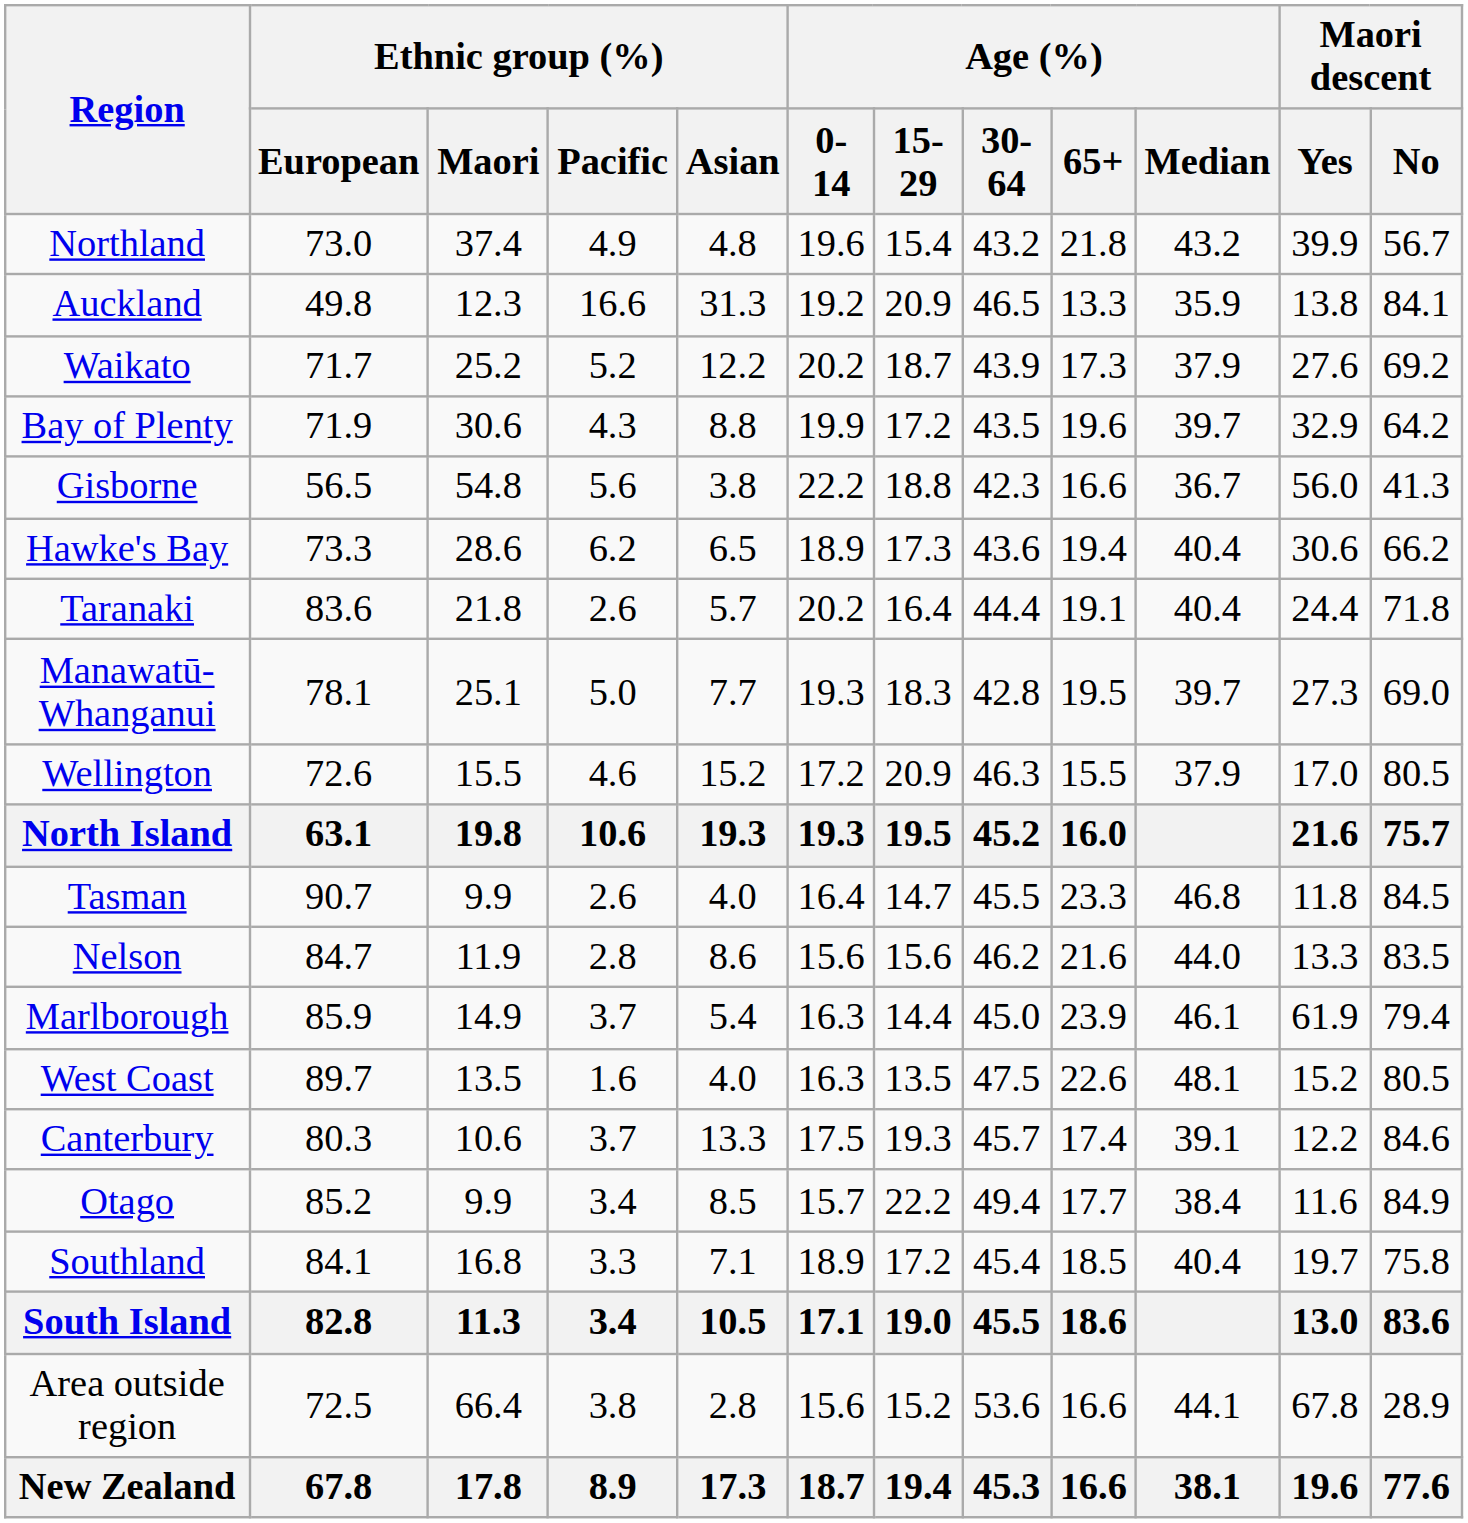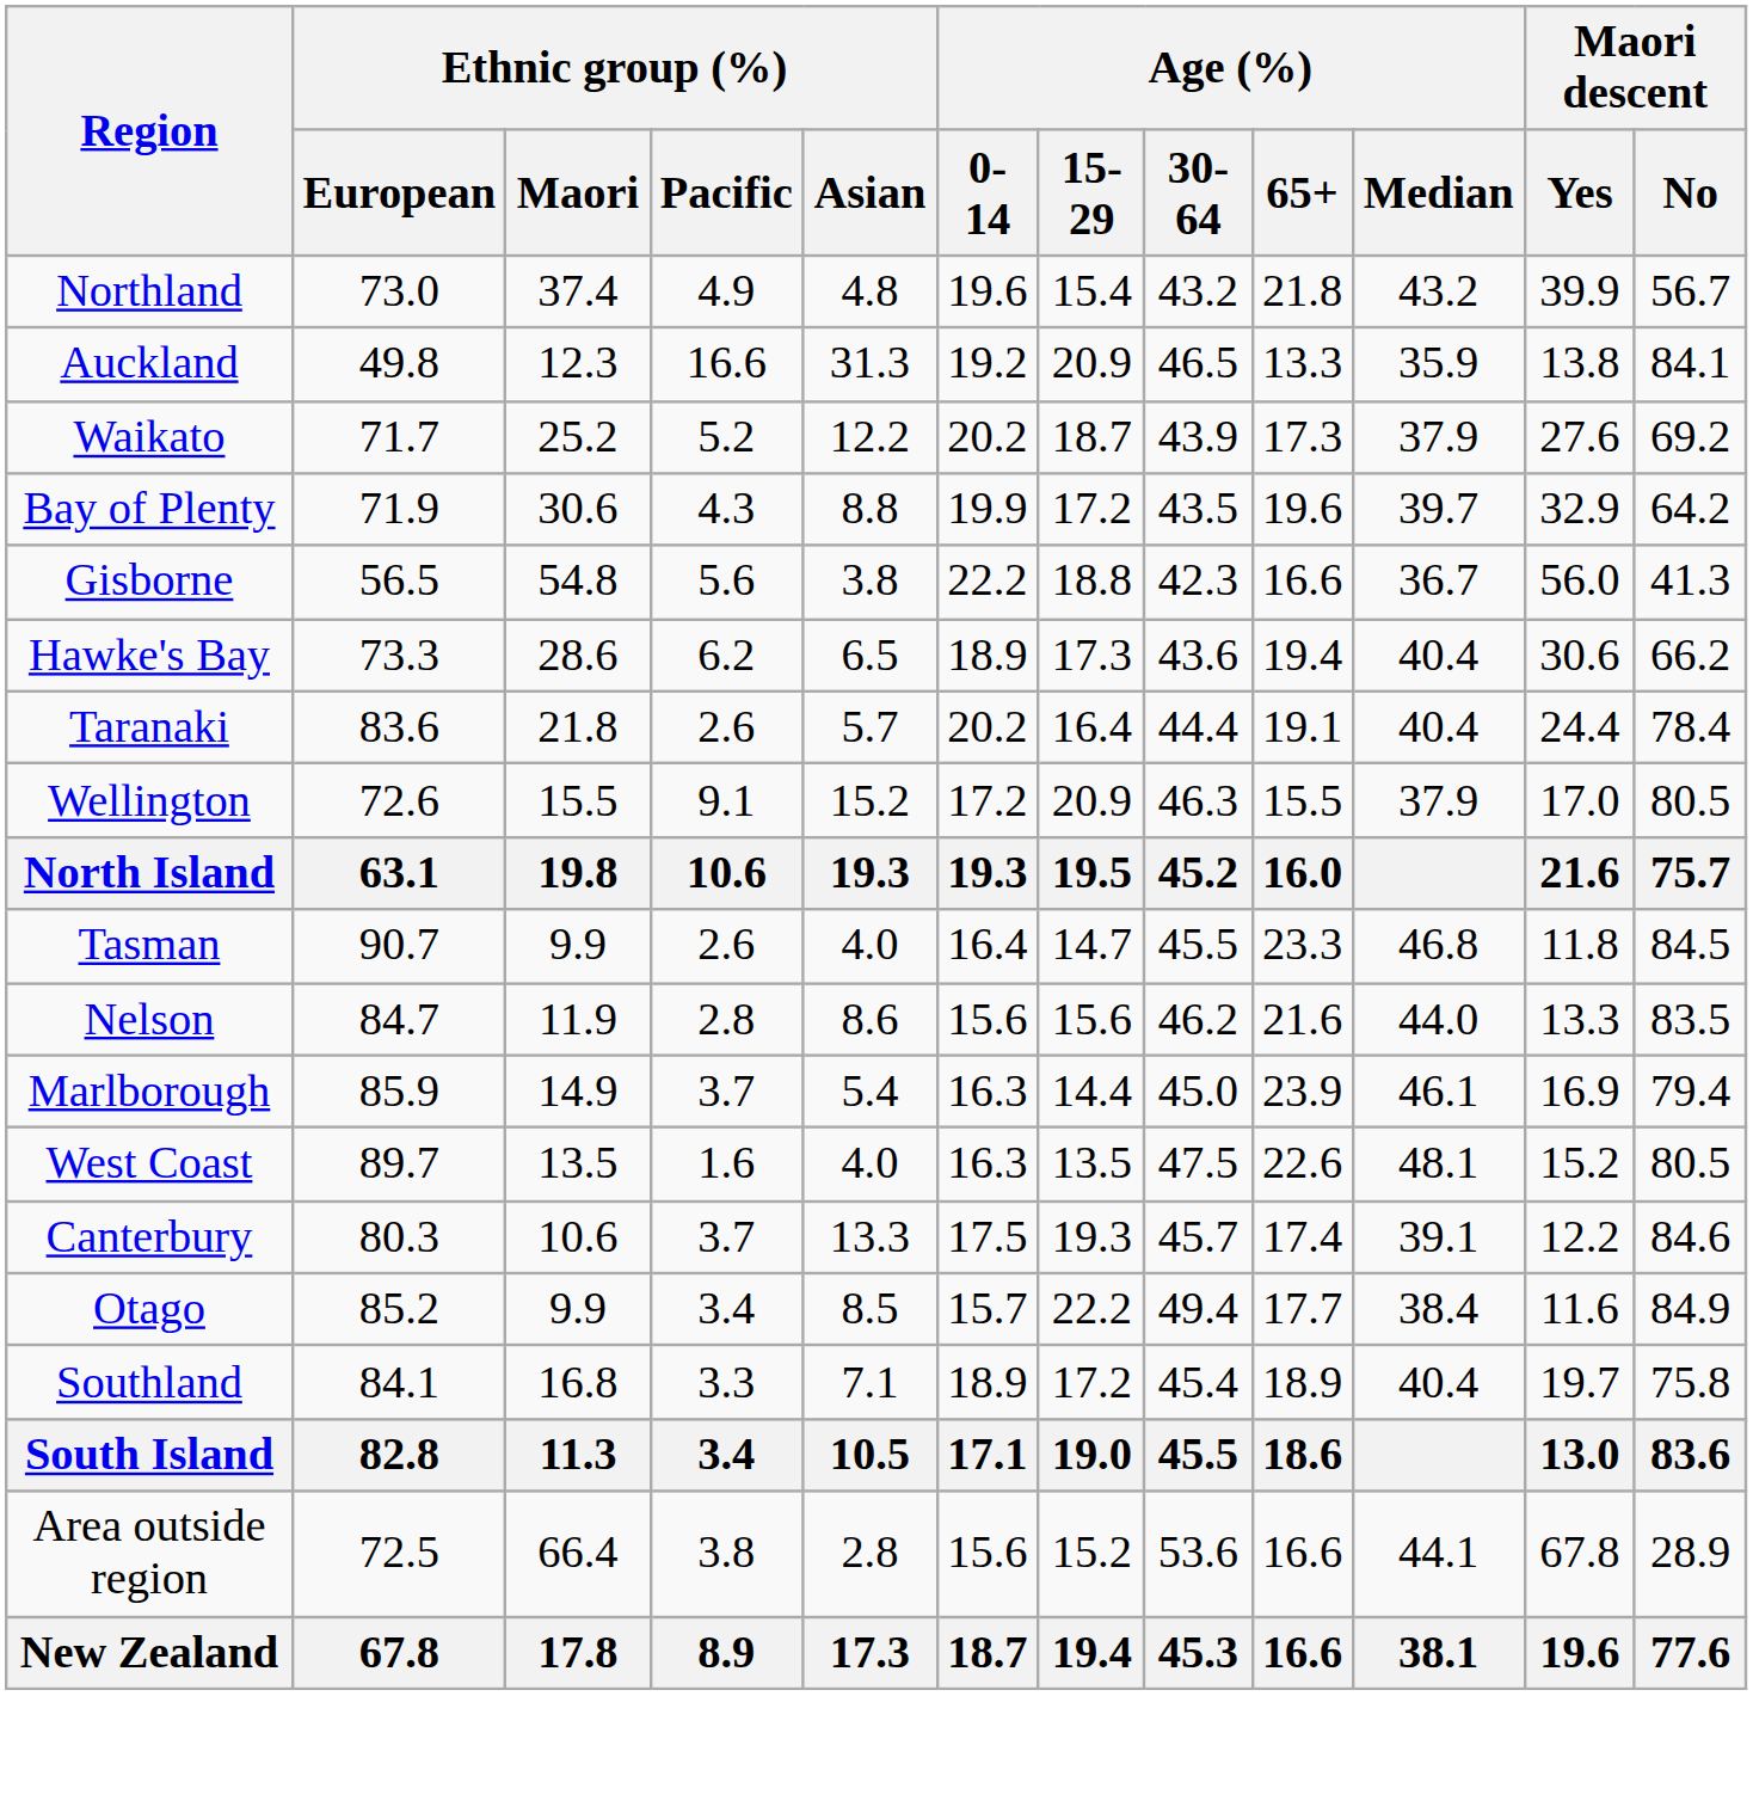 <table class="wikitable sortable" style="text-align:center;">
 <tr>
 <th rowspan="2"><a href='#'>Region</a></th>
 <th colspan="4">Ethnic group (%)</th>
 <th colspan="5">Age (%)</th>
 <th colspan="2">Maori descent</th>
 </tr>
 <tr>
 <th>European</th>
 <th>Maori</th>
 <th>Pacific</th>
 <th>Asian</th>
 <th>0-14</th>
 <th>15-29</th>
 <th>30-64</th>
 <th>65+</th>
 <th>Median</th>
 <th>Yes</th>
 <th>No</th>
 </tr>
 <tr>
 <td><a href='#'>Northland</a></td>
 <td>73.0</td>
 <td>37.4</td>
 <td>4.9</td>
 <td>4.8</td>
 <td>19.6</td>
 <td>15.4</td>
 <td>43.2</td>
 <td>21.8</td>
 <td>43.2</td>
 <td>39.9</td>
 <td>56.7</td>
 </tr>
 <tr>
 <td><a href='#'>Auckland</a></td>
 <td>49.8</td>
 <td>12.3</td>
 <td>16.6</td>
 <td>31.3</td>
 <td>19.2</td>
 <td>20.9</td>
 <td>46.5</td>
 <td>13.3</td>
 <td>35.9</td>
 <td>13.8</td>
 <td>84.1</td>
 </tr>
 <tr>
 <td><a href='#'>Waikato</a></td>
 <td>71.7</td>
 <td>25.2</td>
 <td>5.2</td>
 <td>12.2</td>
 <td>20.2</td>
 <td>18.7</td>
 <td>43.9</td>
 <td>17.3</td>
 <td>37.9</td>
 <td>27.6</td>
 <td>69.2</td>
 </tr>
 <tr>
 <td><a href='#'>Bay of Plenty</a></td>
 <td>71.9</td>
 <td>30.6</td>
 <td>4.3</td>
 <td>8.8</td>
 <td>19.9</td>
 <td>17.2</td>
 <td>43.5</td>
 <td>19.6</td>
 <td>39.7</td>
 <td>32.9</td>
 <td>64.2</td>
 </tr>
 <tr>
 <td><a href='#'>Gisborne</a></td>
 <td>56.5</td>
 <td>54.8</td>
 <td>5.6</td>
 <td>3.8</td>
 <td>22.2</td>
 <td>18.8</td>
 <td>42.3</td>
 <td>16.6</td>
 <td>36.7</td>
 <td>56.0</td>
 <td>41.3</td>
 </tr>
 <tr>
 <td><a href='#'>Hawke's Bay</a></td>
 <td>73.3</td>
 <td>28.6</td>
 <td>6.2</td>
 <td>6.5</td>
 <td>18.9</td>
 <td>17.3</td>
 <td>43.6</td>
 <td>19.4</td>
 <td>40.4</td>
 <td>30.6</td>
 <td>66.2</td>
 </tr>
 <tr>
 <td><a href='#'>Taranaki</a></td>
 <td>83.6</td>
 <td>21.8</td>
 <td>2.6</td>
 <td>5.7</td>
 <td>20.2</td>
 <td>16.4</td>
 <td>44.4</td>
 <td>19.1</td>
 <td>40.4</td>
 <td>24.4</td>
-<td>71.8</td>
-</tr>
-<tr>
-<td><a href='#'>Manawatū-Whanganui</a></td>
-<td>78.1</td>
-<td>25.1</td>
-<td>5.0</td>
-<td>7.7</td>
-<td>19.3</td>
-<td>18.3</td>
-<td>42.8</td>
-<td>19.5</td>
-<td>39.7</td>
-<td>27.3</td>
-<td>69.0</td>
+<td>78.4</td>
 </tr>
 <tr>
 <td><a href='#'>Wellington</a></td>
 <td>72.6</td>
 <td>15.5</td>
-<td>4.6</td>
+<td>9.1</td>
 <td>15.2</td>
 <td>17.2</td>
 <td>20.9</td>
 <td>46.3</td>
 <td>15.5</td>
 <td>37.9</td>
 <td>17.0</td>
 <td>80.5</td>
 </tr>
 <tr>
 <th><a href='#'>North Island</a></th>
 <th>63.1</th>
 <th>19.8</th>
 <th>10.6</th>
 <th>19.3</th>
 <th>19.3</th>
 <th>19.5</th>
 <th>45.2</th>
 <th>16.0</th>
 <th></th>
 <th>21.6</th>
 <th>75.7</th>
 </tr>
 <tr>
 <td><a href='#'>Tasman</a></td>
 <td>90.7</td>
 <td>9.9</td>
 <td>2.6</td>
 <td>4.0</td>
 <td>16.4</td>
 <td>14.7</td>
 <td>45.5</td>
 <td>23.3</td>
 <td>46.8</td>
 <td>11.8</td>
 <td>84.5</td>
 </tr>
 <tr>
 <td><a href='#'>Nelson</a></td>
 <td>84.7</td>
 <td>11.9</td>
 <td>2.8</td>
 <td>8.6</td>
 <td>15.6</td>
 <td>15.6</td>
 <td>46.2</td>
 <td>21.6</td>
 <td>44.0</td>
 <td>13.3</td>
 <td>83.5</td>
 </tr>
 <tr>
 <td><a href='#'>Marlborough</a></td>
 <td>85.9</td>
 <td>14.9</td>
 <td>3.7</td>
 <td>5.4</td>
 <td>16.3</td>
 <td>14.4</td>
 <td>45.0</td>
 <td>23.9</td>
 <td>46.1</td>
-<td>61.9</td>
+<td>16.9</td>
 <td>79.4</td>
 </tr>
 <tr>
 <td><a href='#'>West Coast</a></td>
 <td>89.7</td>
 <td>13.5</td>
 <td>1.6</td>
 <td>4.0</td>
 <td>16.3</td>
 <td>13.5</td>
 <td>47.5</td>
 <td>22.6</td>
 <td>48.1</td>
 <td>15.2</td>
 <td>80.5</td>
 </tr>
 <tr>
 <td><a href='#'>Canterbury</a></td>
 <td>80.3</td>
 <td>10.6</td>
 <td>3.7</td>
 <td>13.3</td>
 <td>17.5</td>
 <td>19.3</td>
 <td>45.7</td>
 <td>17.4</td>
 <td>39.1</td>
 <td>12.2</td>
 <td>84.6</td>
 </tr>
 <tr>
 <td><a href='#'>Otago</a></td>
 <td>85.2</td>
 <td>9.9</td>
 <td>3.4</td>
 <td>8.5</td>
 <td>15.7</td>
 <td>22.2</td>
 <td>49.4</td>
 <td>17.7</td>
 <td>38.4</td>
 <td>11.6</td>
 <td>84.9</td>
 </tr>
 <tr>
 <td><a href='#'>Southland</a></td>
 <td>84.1</td>
 <td>16.8</td>
 <td>3.3</td>
 <td>7.1</td>
 <td>18.9</td>
 <td>17.2</td>
 <td>45.4</td>
-<td>18.5</td>
+<td>18.9</td>
 <td>40.4</td>
 <td>19.7</td>
 <td>75.8</td>
 </tr>
 <tr>
 <th><a href='#'>South Island</a></th>
 <th>82.8</th>
 <th>11.3</th>
 <th>3.4</th>
 <th>10.5</th>
 <th>17.1</th>
 <th>19.0</th>
 <th>45.5</th>
 <th>18.6</th>
 <th></th>
 <th>13.0</th>
 <th>83.6</th>
 </tr>
 <tr>
 <td>Area outside region</td>
 <td>72.5</td>
 <td>66.4</td>
 <td>3.8</td>
 <td>2.8</td>
 <td>15.6</td>
 <td>15.2</td>
 <td>53.6</td>
 <td>16.6</td>
 <td>44.1</td>
 <td>67.8</td>
 <td>28.9</td>
 </tr>
 <tr>
 <th> New Zealand</th>
 <th>67.8</th>
 <th>17.8</th>
 <th>8.9</th>
 <th>17.3</th>
 <th>18.7</th>
 <th>19.4</th>
 <th>45.3</th>
 <th>16.6</th>
 <th>38.1</th>
 <th>19.6</th>
 <th>77.6</th>
 </tr>
 </table>
